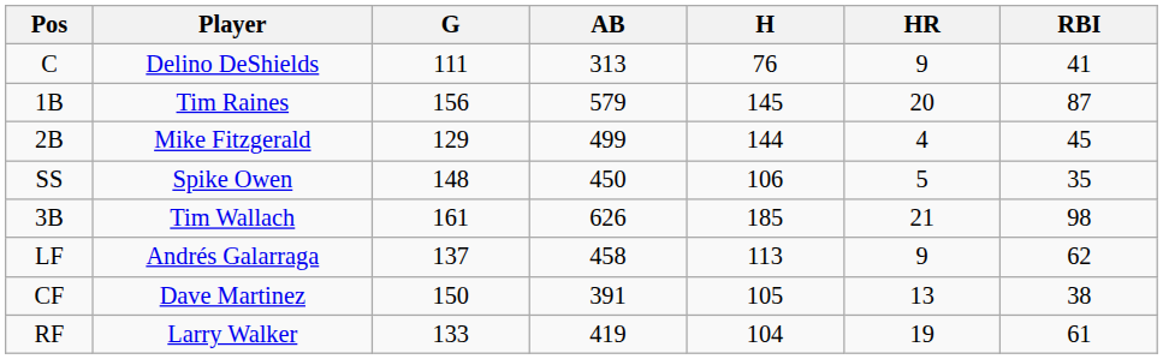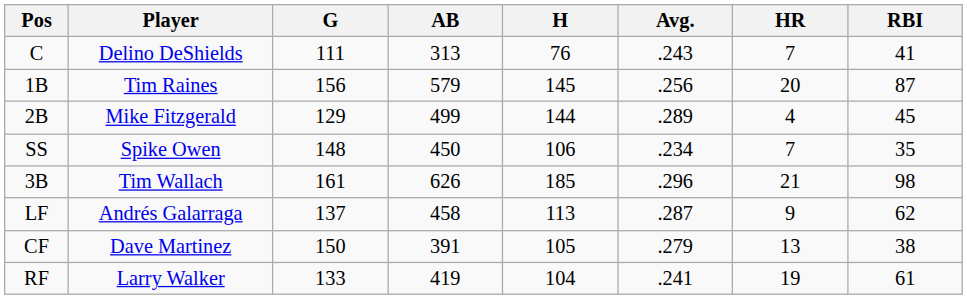 <table class="wikitable sortable">
 <tr>
 <th bgcolor="#DDDDFF" width="5%">Pos</th>
 <th bgcolor="#DDDDFF" width="16%">Player</th>
 <th bgcolor="#DDDDFF" width="9%">G</th>
 <th bgcolor="#DDDDFF" width="9%">AB</th>
 <th bgcolor="#DDDDFF" width="9%">H</th>
+<th bgcolor="#DDDDFF" width="9%">Avg.</th>
 <th bgcolor="#DDDDFF" width="9%">HR</th>
 <th bgcolor="#DDDDFF" width="9%">RBI</th>
 </tr>
 <tr align="center">
 <td>C</td>
 <td><a href='#'>Delino DeShields</a></td>
 <td>111</td>
 <td>313</td>
 <td>76</td>
-<td>9</td>
+<td>.243</td>
+<td>7</td>
 <td>41</td>
 </tr>
 <tr align="center">
 <td>1B</td>
 <td><a href='#'>Tim Raines</a></td>
 <td>156</td>
 <td>579</td>
 <td>145</td>
+<td>.256</td>
 <td>20</td>
 <td>87</td>
 </tr>
 <tr align="center">
 <td>2B</td>
 <td><a href='#'>Mike Fitzgerald</a></td>
 <td>129</td>
 <td>499</td>
 <td>144</td>
+<td>.289</td>
 <td>4</td>
 <td>45</td>
 </tr>
 <tr align="center">
 <td>SS</td>
 <td><a href='#'>Spike Owen</a></td>
 <td>148</td>
 <td>450</td>
 <td>106</td>
-<td>5</td>
+<td>.234</td>
+<td>7</td>
 <td>35</td>
 </tr>
 <tr align="center">
 <td>3B</td>
 <td><a href='#'>Tim Wallach</a></td>
 <td>161</td>
 <td>626</td>
 <td>185</td>
+<td>.296</td>
 <td>21</td>
 <td>98</td>
 </tr>
 <tr align="center">
 <td>LF</td>
 <td><a href='#'>Andrés Galarraga</a></td>
 <td>137</td>
 <td>458</td>
 <td>113</td>
+<td>.287</td>
 <td>9</td>
 <td>62</td>
 </tr>
 <tr align="center">
 <td>CF</td>
 <td><a href='#'>Dave Martinez</a></td>
 <td>150</td>
 <td>391</td>
 <td>105</td>
+<td>.279</td>
 <td>13</td>
 <td>38</td>
 </tr>
 <tr align="center">
 <td>RF</td>
 <td><a href='#'>Larry Walker</a></td>
 <td>133</td>
 <td>419</td>
 <td>104</td>
+<td>.241</td>
 <td>19</td>
 <td>61</td>
 </tr>
 </table>
